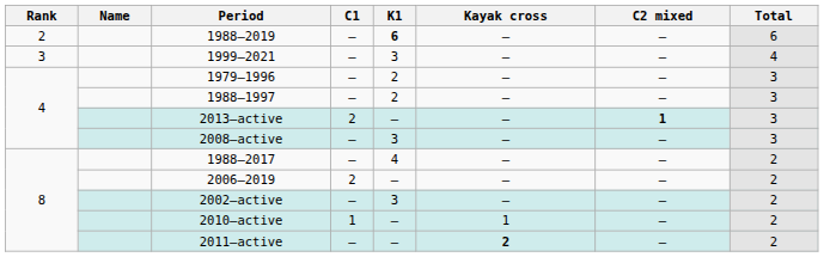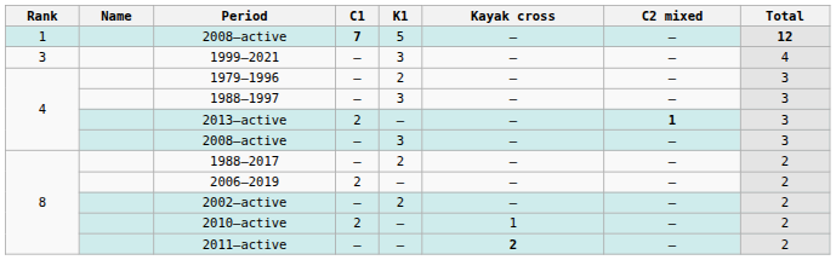 <table class="wikitable" width=95% style="text-align:center">
 <tr>
 <th>Rank</th>
 <th>Name</th>
 <th>Period</th>
 <th>C1</th>
 <th>K1</th>
 <th>Kayak cross</th>
 <th>C2 mixed</th>
 <th>Total</th>
 </tr>
-<tr>
-<td>2</td>
+<tr style="background:#CFECEC">
+<td>1</td>
 <td align=left></td>
-<td>1988–2019</td>
-<td>–</td>
-<td><strong>6</strong></td>
+<td>2008–active</td>
+<td><strong>7</strong></td>
+<td>5</td>
 <td>–</td>
 <td>–</td>
-<td style="background:#E4E4E4;">6</td>
+<td style="background:#E4E4E4;"><strong>12</strong></td>
 </tr>
 <tr>
 <td>3</td>
 <td align=left></td>
 <td>1999–2021</td>
 <td>–</td>
 <td>3</td>
 <td>–</td>
 <td>–</td>
 <td style="background:#E4E4E4;">4</td>
 </tr>
 <tr>
 <td rowspan=4>4</td>
 <td align=left></td>
 <td>1979–1996</td>
 <td>–</td>
 <td>2</td>
 <td>–</td>
 <td>–</td>
 <td style="background:#E4E4E4;">3</td>
 </tr>
 <tr>
 <td align=left></td>
 <td>1988–1997</td>
 <td>–</td>
-<td>2</td>
+<td>3</td>
 <td>–</td>
 <td>–</td>
 <td style="background:#E4E4E4;">3</td>
 </tr>
 <tr style="background:#CFECEC">
 <td align=left></td>
 <td>2013–active</td>
 <td>2</td>
 <td>–</td>
 <td>–</td>
 <td><strong>1</strong></td>
 <td style="background:#E4E4E4;">3</td>
 </tr>
 <tr style="background:#CFECEC">
 <td align=left></td>
 <td>2008–active</td>
 <td>–</td>
 <td>3</td>
 <td>–</td>
 <td>–</td>
 <td style="background:#E4E4E4;">3</td>
 </tr>
 <tr>
 <td rowspan=5>8</td>
 <td align=left></td>
 <td>1988–2017</td>
 <td>–</td>
-<td>4</td>
+<td>2</td>
 <td>–</td>
 <td>–</td>
 <td style="background:#E4E4E4;">2</td>
 </tr>
 <tr>
 <td align=left></td>
 <td>2006–2019</td>
 <td>2</td>
 <td>–</td>
 <td>–</td>
 <td>–</td>
 <td style="background:#E4E4E4;">2</td>
 </tr>
 <tr style="background:#CFECEC">
 <td align=left></td>
 <td>2002–active</td>
 <td>–</td>
-<td>3</td>
+<td>2</td>
 <td>–</td>
 <td>–</td>
 <td style="background:#E4E4E4;">2</td>
 </tr>
 <tr style="background:#CFECEC">
 <td align=left></td>
 <td>2010–active</td>
-<td>1</td>
+<td>2</td>
 <td>–</td>
 <td>1</td>
 <td>–</td>
 <td style="background:#E4E4E4;">2</td>
 </tr>
 <tr style="background:#CFECEC">
 <td align=left></td>
 <td>2011–active</td>
 <td>–</td>
 <td>–</td>
 <td><strong>2</strong></td>
 <td>–</td>
 <td style="background:#E4E4E4;">2</td>
 </tr>
 </table>
